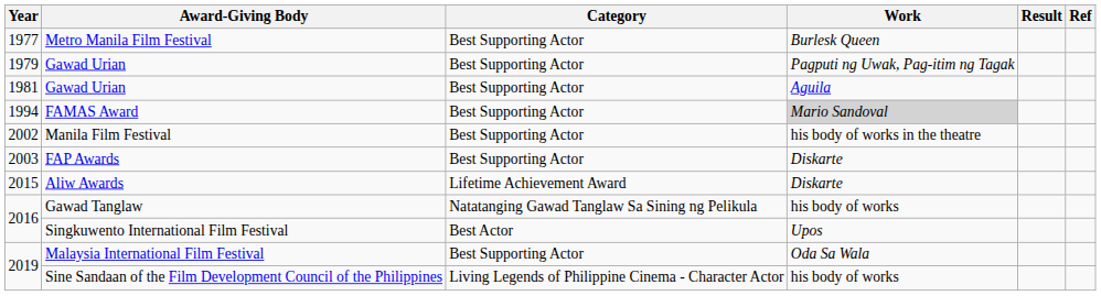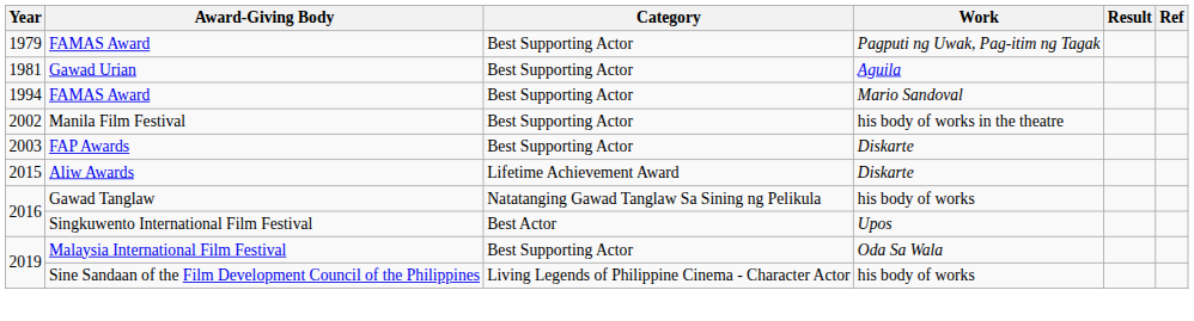 <table class="wikitable">
 <tr>
 <th>Year</th>
 <th>Award-Giving Body</th>
 <th>Category</th>
 <th>Work</th>
 <th>Result</th>
 <th>Ref</th>
 </tr>
 <tr>
-<td>1977</td>
-<td><a href='#'>Metro Manila Film Festival</a></td>
-<td>Best Supporting Actor</td>
-<td><em>Burlesk Queen</em></td>
-<td></td>
-<td></td>
-</tr>
-<tr>
 <td>1979</td>
-<td><a href='#'>Gawad Urian</a></td>
+<td><a href='#'>FAMAS Award</a></td>
 <td>Best Supporting Actor</td>
 <td><em>Pagputi ng Uwak, Pag-itim ng Tagak</em></td>
 <td></td>
 <td></td>
 </tr>
 <tr>
 <td>1981</td>
 <td><a href='#'>Gawad Urian</a></td>
 <td>Best Supporting Actor</td>
 <td><em><a href='#'>Aguila</a></em></td>
 <td></td>
 <td></td>
 </tr>
 <tr>
 <td>1994</td>
 <td><a href='#'>FAMAS Award</a></td>
 <td>Best Supporting Actor</td>
-<td style="background: lightgrey;"><em>Mario Sandoval</em></td>
+<td><em>Mario Sandoval</em></td>
 <td></td>
 <td></td>
 </tr>
 <tr>
 <td>2002</td>
 <td>Manila Film Festival</td>
 <td>Best Supporting Actor</td>
 <td>his body of works in the theatre</td>
 <td></td>
 <td></td>
 </tr>
 <tr>
 <td>2003</td>
 <td><a href='#'>FAP Awards</a></td>
 <td>Best Supporting Actor</td>
 <td><em>Diskarte</em></td>
 <td></td>
 <td></td>
 </tr>
 <tr>
 <td>2015</td>
 <td><a href='#'>Aliw Awards</a></td>
 <td>Lifetime Achievement Award</td>
 <td><em>Diskarte</em></td>
 <td></td>
 <td></td>
 </tr>
 <tr>
 <td rowspan="2">2016</td>
 <td>Gawad Tanglaw</td>
 <td>Natatanging Gawad Tanglaw Sa Sining ng Pelikula</td>
 <td>his body of works</td>
 <td></td>
 <td></td>
 </tr>
 <tr>
 <td>Singkuwento International Film Festival</td>
 <td>Best Actor</td>
 <td><em>Upos</em></td>
 <td></td>
 <td></td>
 </tr>
 <tr>
 <td rowspan="2">2019</td>
 <td><a href='#'>Malaysia International Film Festival</a></td>
 <td>Best Supporting Actor</td>
 <td><em>Oda Sa Wala</em></td>
 <td></td>
 <td></td>
 </tr>
 <tr>
 <td>Sine Sandaan of the <a href='#'>Film Development Council of the Philippines</a></td>
 <td>Living Legends of Philippine Cinema - Character Actor</td>
 <td>his body of works</td>
 <td></td>
 <td></td>
 </tr>
 </table>
